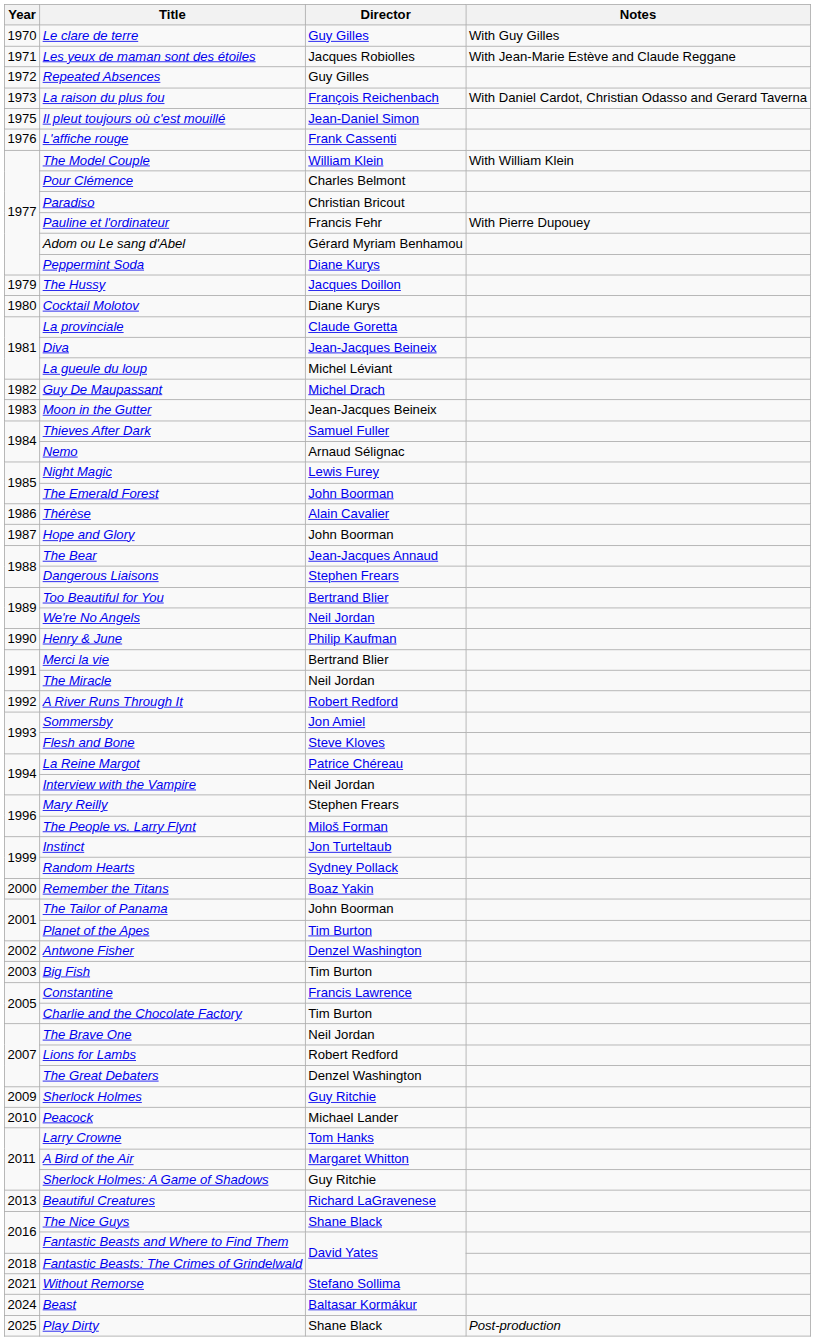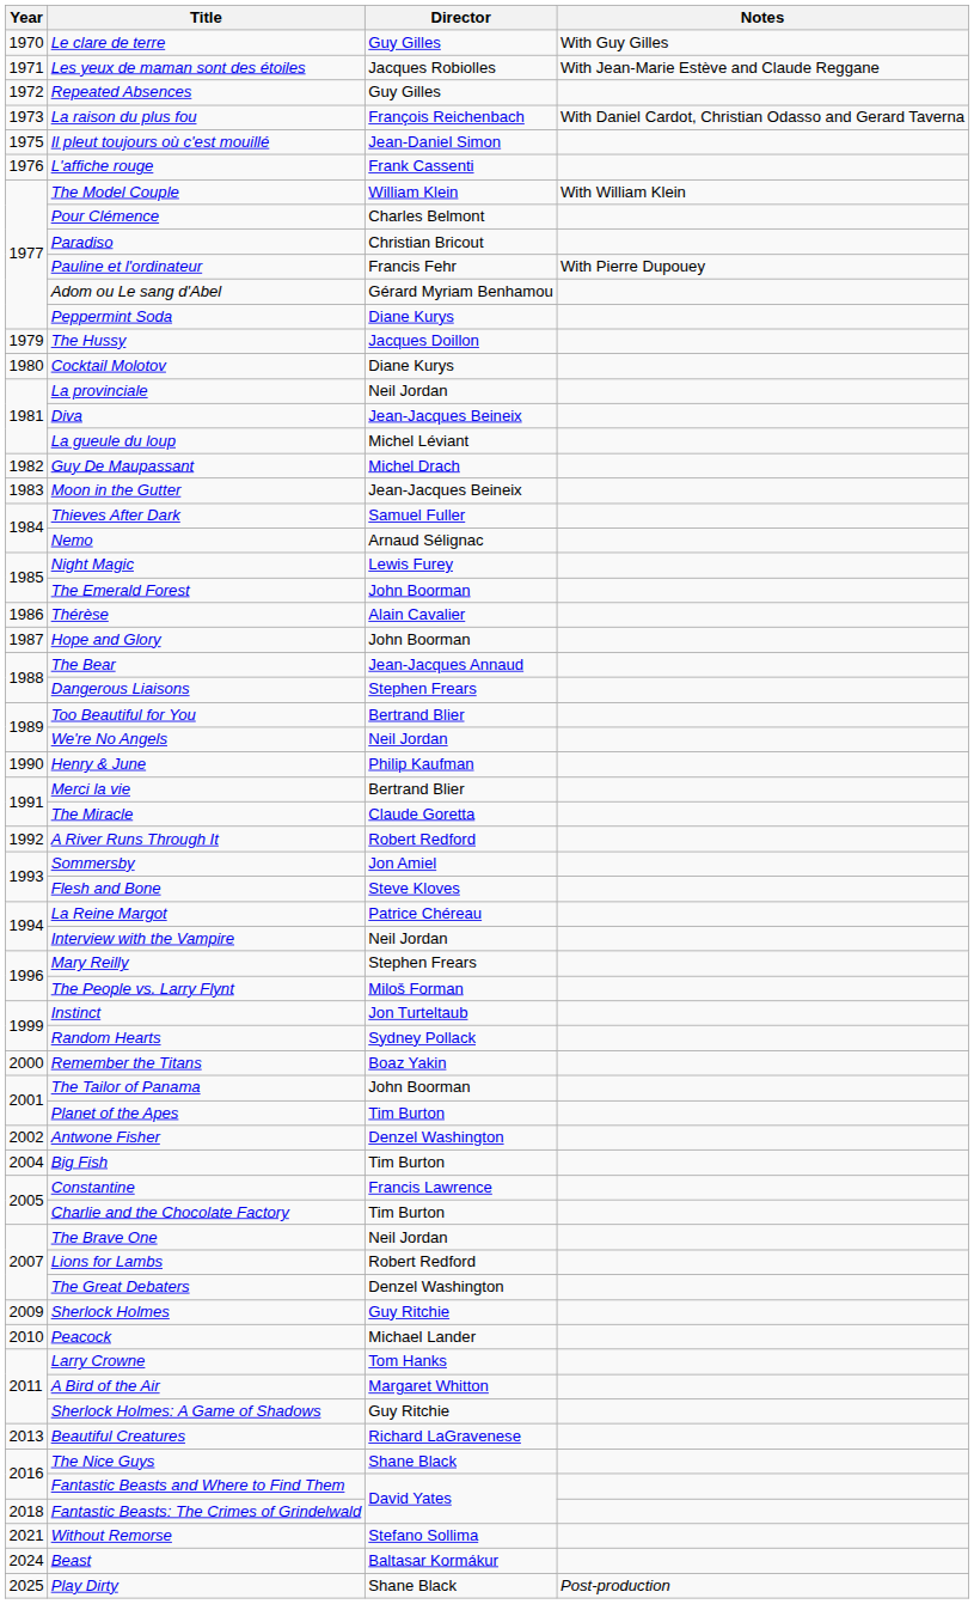 <table class="wikitable">
 <tr>
 <th>Year</th>
 <th>Title</th>
 <th>Director</th>
 <th>Notes</th>
 </tr>
 <tr>
 <td>1970</td>
 <td><em><a href='#'>Le clare de terre</a></em></td>
 <td><a href='#'>Guy Gilles</a></td>
 <td>With Guy Gilles</td>
 </tr>
 <tr>
 <td>1971</td>
 <td><em><a href='#'>Les yeux de maman sont des étoiles</a></em></td>
 <td>Jacques Robiolles</td>
 <td>With Jean-Marie Estève and Claude Reggane</td>
 </tr>
 <tr>
 <td>1972</td>
 <td><em><a href='#'>Repeated Absences</a></em></td>
 <td>Guy Gilles</td>
 <td></td>
 </tr>
 <tr>
 <td>1973</td>
 <td><em><a href='#'>La raison du plus fou</a></em></td>
 <td><a href='#'>François Reichenbach</a></td>
 <td>With Daniel Cardot, Christian Odasso and Gerard Taverna</td>
 </tr>
 <tr>
 <td>1975</td>
 <td><em><a href='#'>Il pleut toujours où c'est mouillé</a></em></td>
 <td><a href='#'>Jean-Daniel Simon</a></td>
 <td></td>
 </tr>
 <tr>
 <td>1976</td>
 <td><em><a href='#'>L'affiche rouge</a></em></td>
 <td><a href='#'>Frank Cassenti</a></td>
 <td></td>
 </tr>
 <tr>
 <td rowspan=6>1977</td>
 <td><em><a href='#'>The Model Couple</a></em></td>
 <td><a href='#'>William Klein</a></td>
 <td>With William Klein</td>
 </tr>
 <tr>
 <td><em><a href='#'>Pour Clémence</a></em></td>
 <td>Charles Belmont</td>
 <td></td>
 </tr>
 <tr>
 <td><em><a href='#'>Paradiso</a></em></td>
 <td>Christian Bricout</td>
 <td></td>
 </tr>
 <tr>
 <td><em><a href='#'>Pauline et l'ordinateur</a></em></td>
 <td>Francis Fehr</td>
 <td>With Pierre Dupouey</td>
 </tr>
 <tr>
 <td><em>Adom ou Le sang d'Abel</em></td>
 <td>Gérard Myriam Benhamou</td>
 <td></td>
 </tr>
 <tr>
 <td><em><a href='#'>Peppermint Soda</a></em></td>
 <td><a href='#'>Diane Kurys</a></td>
 <td></td>
 </tr>
 <tr>
 <td>1979</td>
 <td><em><a href='#'>The Hussy</a></em></td>
 <td><a href='#'>Jacques Doillon</a></td>
 <td></td>
 </tr>
 <tr>
 <td>1980</td>
 <td><em><a href='#'>Cocktail Molotov</a></em></td>
 <td>Diane Kurys</td>
 <td></td>
 </tr>
 <tr>
 <td rowspan=3>1981</td>
 <td><em><a href='#'>La provinciale</a></em></td>
-<td><a href='#'>Claude Goretta</a></td>
+<td>Neil Jordan</td>
 <td></td>
 </tr>
 <tr>
 <td><em><a href='#'>Diva</a></em></td>
 <td><a href='#'>Jean-Jacques Beineix</a></td>
 <td></td>
 </tr>
 <tr>
 <td><em><a href='#'>La gueule du loup</a></em></td>
 <td>Michel Léviant</td>
 <td></td>
 </tr>
 <tr>
 <td>1982</td>
 <td><em><a href='#'>Guy De Maupassant</a></em></td>
 <td><a href='#'>Michel Drach</a></td>
 <td></td>
 </tr>
 <tr>
 <td>1983</td>
 <td><em><a href='#'>Moon in the Gutter</a></em></td>
 <td>Jean-Jacques Beineix</td>
 <td></td>
 </tr>
 <tr>
 <td rowspan=2>1984</td>
 <td><em><a href='#'>Thieves After Dark</a></em></td>
 <td><a href='#'>Samuel Fuller</a></td>
 <td></td>
 </tr>
 <tr>
 <td><em><a href='#'>Nemo</a></em></td>
 <td>Arnaud Sélignac</td>
 <td></td>
 </tr>
 <tr>
 <td rowspan=2>1985</td>
 <td><em><a href='#'>Night Magic</a></em></td>
 <td><a href='#'>Lewis Furey</a></td>
 <td></td>
 </tr>
 <tr>
 <td><em><a href='#'>The Emerald Forest</a></em></td>
 <td><a href='#'>John Boorman</a></td>
 <td></td>
 </tr>
 <tr>
 <td>1986</td>
 <td><em><a href='#'>Thérèse</a></em></td>
 <td><a href='#'>Alain Cavalier</a></td>
 <td></td>
 </tr>
 <tr>
 <td>1987</td>
 <td><em><a href='#'>Hope and Glory</a></em></td>
 <td>John Boorman</td>
 <td></td>
 </tr>
 <tr>
 <td rowspan=2>1988</td>
 <td><em><a href='#'>The Bear</a></em></td>
 <td><a href='#'>Jean-Jacques Annaud</a></td>
 <td></td>
 </tr>
 <tr>
 <td><em><a href='#'>Dangerous Liaisons</a></em></td>
 <td><a href='#'>Stephen Frears</a></td>
 <td></td>
 </tr>
 <tr>
 <td rowspan=2>1989</td>
 <td><em><a href='#'>Too Beautiful for You</a></em></td>
 <td><a href='#'>Bertrand Blier</a></td>
 <td></td>
 </tr>
 <tr>
 <td><em><a href='#'>We're No Angels</a></em></td>
 <td><a href='#'>Neil Jordan</a></td>
 <td></td>
 </tr>
 <tr>
 <td>1990</td>
 <td><em><a href='#'>Henry & June</a></em></td>
 <td><a href='#'>Philip Kaufman</a></td>
 <td></td>
 </tr>
 <tr>
 <td rowspan=2>1991</td>
 <td><em><a href='#'>Merci la vie</a></em></td>
 <td>Bertrand Blier</td>
 <td></td>
 </tr>
 <tr>
 <td><em><a href='#'>The Miracle</a></em></td>
-<td>Neil Jordan</td>
+<td><a href='#'>Claude Goretta</a></td>
 <td></td>
 </tr>
 <tr>
 <td>1992</td>
 <td><em><a href='#'>A River Runs Through It</a></em></td>
 <td><a href='#'>Robert Redford</a></td>
 <td></td>
 </tr>
 <tr>
 <td rowspan=2>1993</td>
 <td><em><a href='#'>Sommersby</a></em></td>
 <td><a href='#'>Jon Amiel</a></td>
 <td></td>
 </tr>
 <tr>
 <td><em><a href='#'>Flesh and Bone</a></em></td>
 <td><a href='#'>Steve Kloves</a></td>
 <td></td>
 </tr>
 <tr>
 <td rowspan=2>1994</td>
 <td><em><a href='#'>La Reine Margot</a></em></td>
 <td><a href='#'>Patrice Chéreau</a></td>
 <td></td>
 </tr>
 <tr>
 <td><em><a href='#'>Interview with the Vampire</a></em></td>
 <td>Neil Jordan</td>
 <td></td>
 </tr>
 <tr>
 <td rowspan=2>1996</td>
 <td><em><a href='#'>Mary Reilly</a></em></td>
 <td>Stephen Frears</td>
 <td></td>
 </tr>
 <tr>
 <td><em><a href='#'>The People vs. Larry Flynt</a></em></td>
 <td><a href='#'>Miloš Forman</a></td>
 <td></td>
 </tr>
 <tr>
 <td rowspan=2>1999</td>
 <td><em><a href='#'>Instinct</a></em></td>
 <td><a href='#'>Jon Turteltaub</a></td>
 <td></td>
 </tr>
 <tr>
 <td><em><a href='#'>Random Hearts</a></em></td>
 <td><a href='#'>Sydney Pollack</a></td>
 <td></td>
 </tr>
 <tr>
 <td>2000</td>
 <td><em><a href='#'>Remember the Titans</a></em></td>
 <td><a href='#'>Boaz Yakin</a></td>
 <td></td>
 </tr>
 <tr>
 <td rowspan=2>2001</td>
 <td><em><a href='#'>The Tailor of Panama</a></em></td>
 <td>John Boorman</td>
 <td></td>
 </tr>
 <tr>
 <td><em><a href='#'>Planet of the Apes</a></em></td>
 <td><a href='#'>Tim Burton</a></td>
 <td></td>
 </tr>
 <tr>
 <td>2002</td>
 <td><em><a href='#'>Antwone Fisher</a></em></td>
 <td><a href='#'>Denzel Washington</a></td>
 <td></td>
 </tr>
 <tr>
-<td>2003</td>
+<td>2004</td>
 <td><em><a href='#'>Big Fish</a></em></td>
 <td>Tim Burton</td>
 <td></td>
 </tr>
 <tr>
 <td rowspan=2>2005</td>
 <td><em><a href='#'>Constantine</a></em></td>
 <td><a href='#'>Francis Lawrence</a></td>
 <td></td>
 </tr>
 <tr>
 <td><em><a href='#'>Charlie and the Chocolate Factory</a></em></td>
 <td>Tim Burton</td>
 <td></td>
 </tr>
 <tr>
 <td rowspan=3>2007</td>
 <td><em><a href='#'>The Brave One</a></em></td>
 <td>Neil Jordan</td>
 <td></td>
 </tr>
 <tr>
 <td><em><a href='#'>Lions for Lambs</a></em></td>
 <td>Robert Redford</td>
 <td></td>
 </tr>
 <tr>
 <td><em><a href='#'>The Great Debaters</a></em></td>
 <td>Denzel Washington</td>
 <td></td>
 </tr>
 <tr>
 <td>2009</td>
 <td><em><a href='#'>Sherlock Holmes</a></em></td>
 <td><a href='#'>Guy Ritchie</a></td>
 <td></td>
 </tr>
 <tr>
 <td>2010</td>
 <td><em><a href='#'>Peacock</a></em></td>
 <td>Michael Lander</td>
 <td></td>
 </tr>
 <tr>
 <td rowspan=3>2011</td>
 <td><em><a href='#'>Larry Crowne</a></em></td>
 <td><a href='#'>Tom Hanks</a></td>
 <td></td>
 </tr>
 <tr>
 <td><em><a href='#'>A Bird of the Air</a></em></td>
 <td><a href='#'>Margaret Whitton</a></td>
 <td></td>
 </tr>
 <tr>
 <td><em><a href='#'>Sherlock Holmes: A Game of Shadows</a></em></td>
 <td>Guy Ritchie</td>
 <td></td>
 </tr>
 <tr>
 <td>2013</td>
 <td><em><a href='#'>Beautiful Creatures</a></em></td>
 <td><a href='#'>Richard LaGravenese</a></td>
 <td></td>
 </tr>
 <tr>
 <td rowspan=2>2016</td>
 <td><em><a href='#'>The Nice Guys</a></em></td>
 <td><a href='#'>Shane Black</a></td>
 <td></td>
 </tr>
 <tr>
 <td><em><a href='#'>Fantastic Beasts and Where to Find Them</a></em></td>
 <td rowspan=2><a href='#'>David Yates</a></td>
 <td></td>
 </tr>
 <tr>
 <td>2018</td>
 <td><em><a href='#'>Fantastic Beasts: The Crimes of Grindelwald</a></em></td>
 <td></td>
 </tr>
 <tr>
 <td>2021</td>
 <td><em><a href='#'>Without Remorse</a></em></td>
 <td><a href='#'>Stefano Sollima</a></td>
 <td></td>
 </tr>
 <tr>
 <td>2024</td>
 <td><em><a href='#'>Beast</a></em></td>
 <td><a href='#'>Baltasar Kormákur</a></td>
 <td></td>
 </tr>
 <tr>
 <td>2025</td>
 <td><em><a href='#'>Play Dirty</a></em></td>
 <td>Shane Black</td>
 <td><em>Post-production</em></td>
 </tr>
 </table>
